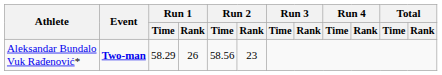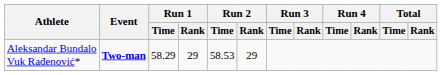 <table class="wikitable" style="font-size:90%">
 <tr>
 <th rowspan="2">Athlete</th>
 <th rowspan="2">Event</th>
 <th colspan="2">Run 1</th>
 <th colspan="2">Run 2</th>
 <th colspan="2">Run 3</th>
 <th colspan="2">Run 4</th>
 <th colspan="2">Total</th>
 </tr>
 <tr style="font-size:95%">
 <th>Time</th>
 <th>Rank</th>
 <th>Time</th>
 <th>Rank</th>
 <th>Time</th>
 <th>Rank</th>
 <th>Time</th>
 <th>Rank</th>
 <th>Time</th>
 <th>Rank</th>
 </tr>
 <tr align=center>
 <td align=left><a href='#'>Aleksandar Bundalo</a><br><a href='#'>Vuk Rađenović</a>*</td>
 <td align=left><strong><a href='#'>Two-man</a></strong></td>
 <td>58.29</td>
-<td>26</td>
-<td>58.56</td>
-<td>23</td>
+<td>29</td>
+<td>58.53</td>
+<td>29</td>
 <td colspan=6></td>
 </tr>
 </table>
